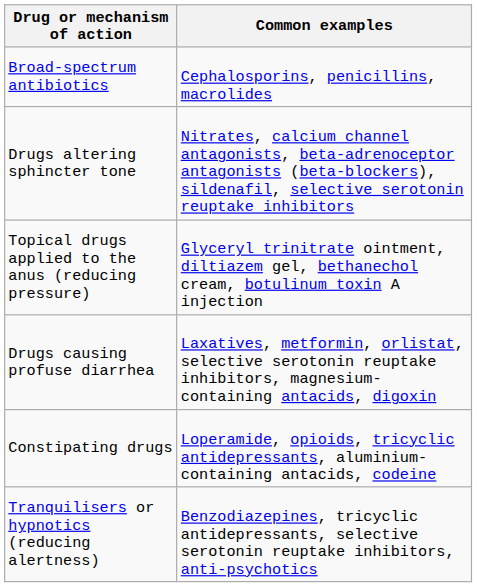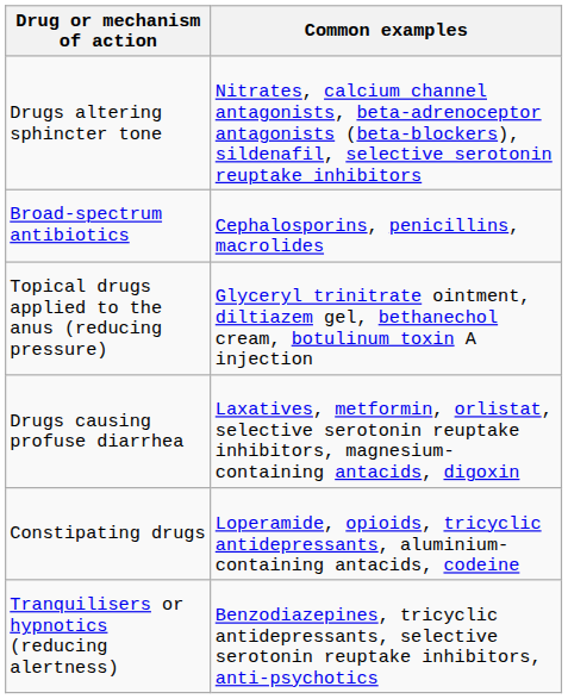 <table class="wikitable" style="float: right; width:400px;">
 <tr>
 <th>Drug or mechanism of action</th>
 <th>Common examples</th>
 </tr>
 <tr>
+<td>Drugs altering sphincter tone</td>
+<td><br><a href='#'>Nitrates</a>, <a href='#'>calcium channel antagonists</a>, <a href='#'>beta-adrenoceptor antagonists</a> (<a href='#'>beta-blockers</a>), <a href='#'>sildenafil</a>, <a href='#'>selective serotonin reuptake inhibitors</a></td>
+</tr>
+<tr>
 <td><a href='#'>Broad-spectrum antibiotics</a></td>
 <td><br><a href='#'>Cephalosporins</a>, <a href='#'>penicillins</a>, <a href='#'>macrolides</a></td>
-</tr>
-<tr>
-<td>Drugs altering sphincter tone</td>
-<td><br><a href='#'>Nitrates</a>, <a href='#'>calcium channel antagonists</a>, <a href='#'>beta-adrenoceptor antagonists</a> (<a href='#'>beta-blockers</a>), <a href='#'>sildenafil</a>, <a href='#'>selective serotonin reuptake inhibitors</a></td>
 </tr>
 <tr>
 <td>Topical drugs applied to the anus (reducing pressure)</td>
 <td><br><a href='#'>Glyceryl trinitrate</a> ointment, <a href='#'>diltiazem</a> gel, <a href='#'>bethanechol</a> cream, <a href='#'>botulinum toxin</a> A injection</td>
 </tr>
 <tr>
 <td>Drugs causing profuse diarrhea</td>
 <td><br><a href='#'>Laxatives</a>, <a href='#'>metformin</a>, <a href='#'>orlistat</a>, selective serotonin reuptake inhibitors, magnesium-containing <a href='#'>antacids</a>, <a href='#'>digoxin</a></td>
 </tr>
 <tr>
 <td>Constipating drugs</td>
 <td><br><a href='#'>Loperamide</a>, <a href='#'>opioids</a>, <a href='#'>tricyclic antidepressants</a>, aluminium-containing antacids, <a href='#'>codeine</a></td>
 </tr>
 <tr>
 <td><a href='#'>Tranquilisers</a> or <a href='#'>hypnotics</a> (reducing alertness)</td>
 <td><br><a href='#'>Benzodiazepines</a>, tricyclic antidepressants, selective serotonin reuptake inhibitors, <a href='#'>anti-psychotics</a></td>
 </tr>
 </table>
